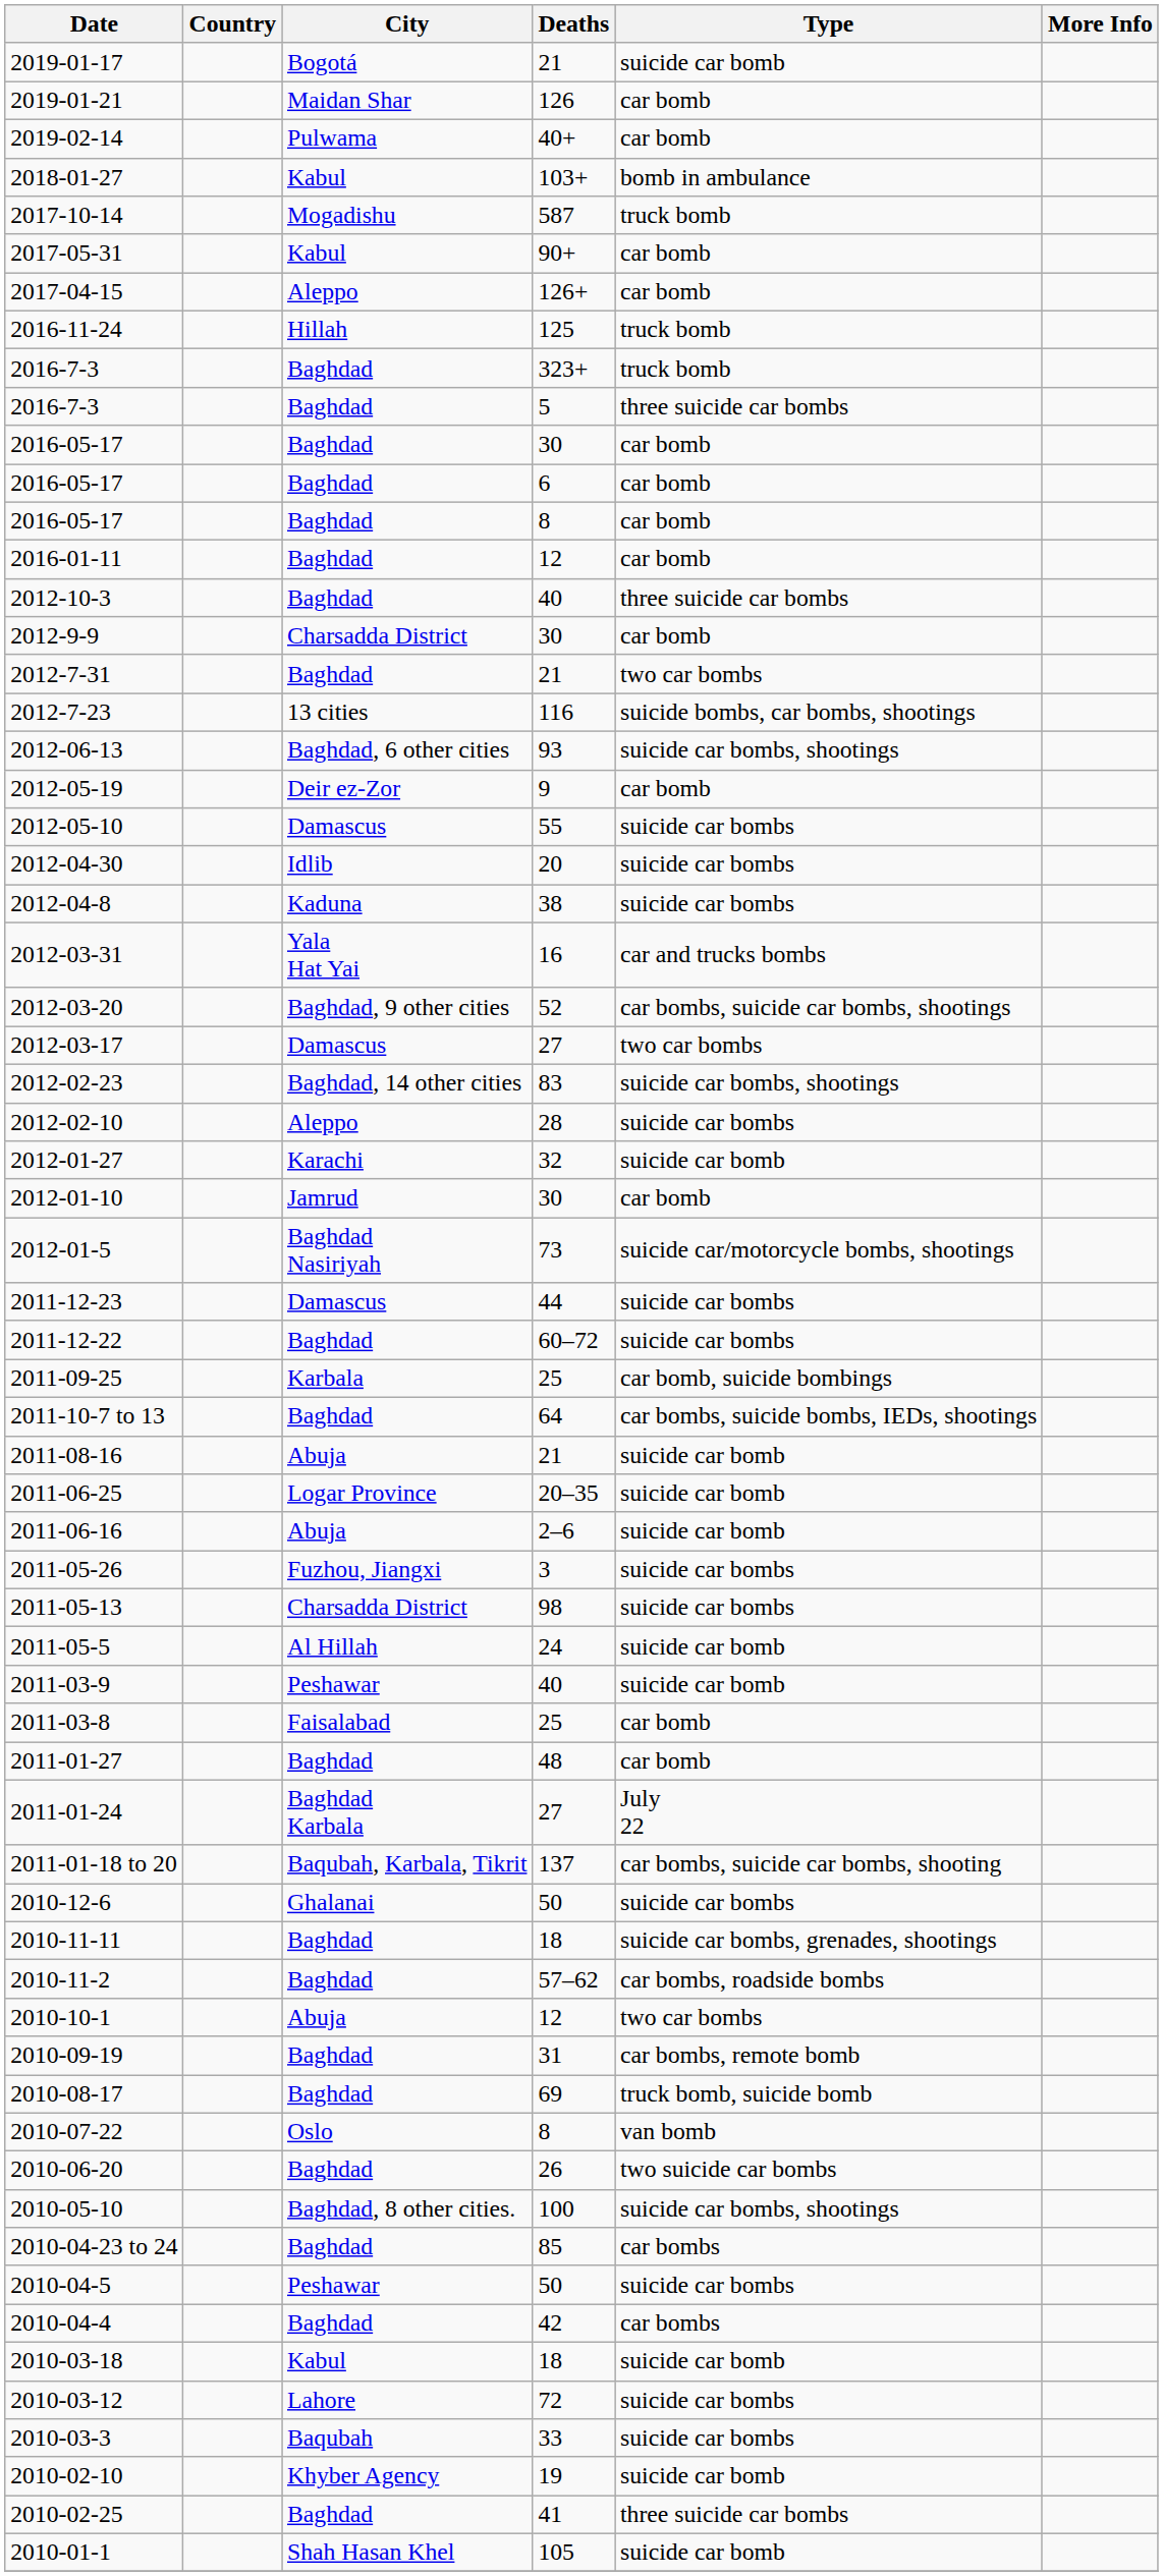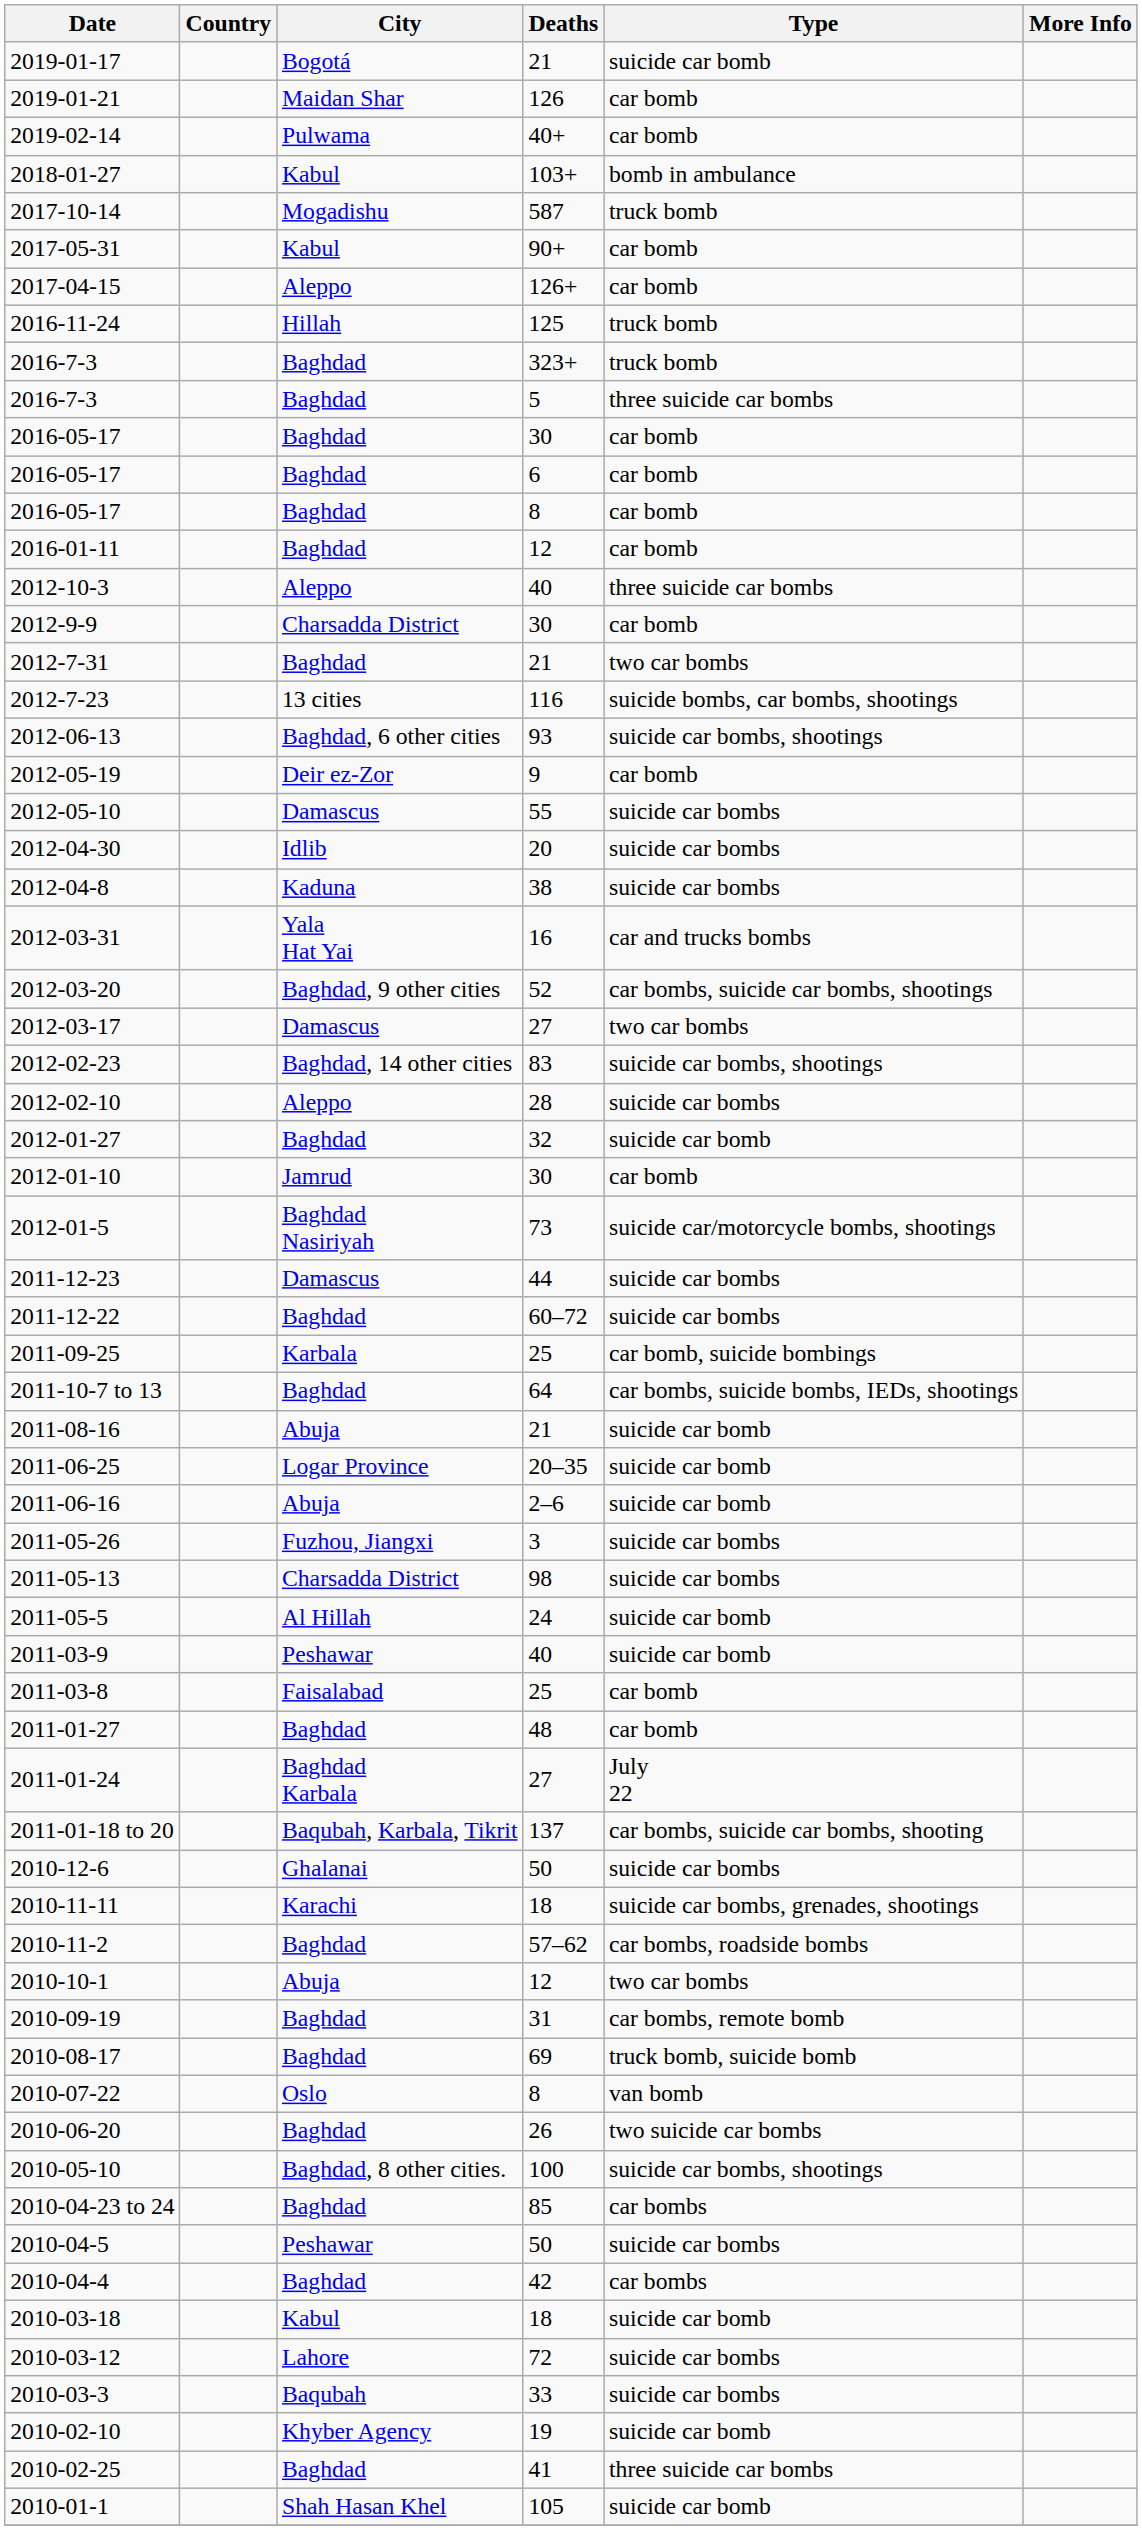 <table class="wikitable sortable">
 <tr>
 <th>Date</th>
 <th>Country</th>
 <th>City</th>
 <th>Deaths</th>
 <th>Type</th>
 <th>More Info</th>
 </tr>
 <tr>
 <td>2019-01-17</td>
 <td></td>
 <td><a href='#'>Bogotá</a></td>
 <td>21</td>
 <td>suicide car bomb</td>
 <td></td>
 </tr>
 <tr>
 <td>2019-01-21</td>
 <td></td>
 <td><a href='#'>Maidan Shar</a></td>
 <td>126</td>
 <td>car bomb</td>
 <td></td>
 </tr>
 <tr>
 <td>2019-02-14</td>
 <td></td>
 <td><a href='#'>Pulwama</a></td>
 <td>40+</td>
 <td>car bomb</td>
 <td></td>
 </tr>
 <tr>
 <td>2018-01-27</td>
 <td></td>
 <td><a href='#'>Kabul</a></td>
 <td>103+</td>
 <td>bomb in ambulance</td>
 <td></td>
 </tr>
 <tr>
 <td>2017-10-14</td>
 <td></td>
 <td><a href='#'>Mogadishu</a></td>
 <td>587</td>
 <td>truck bomb</td>
 <td></td>
 </tr>
 <tr>
 <td>2017-05-31</td>
 <td></td>
 <td><a href='#'>Kabul</a></td>
 <td>90+</td>
 <td>car bomb</td>
 <td></td>
 </tr>
 <tr>
 <td>2017-04-15</td>
 <td></td>
 <td><a href='#'>Aleppo</a></td>
 <td>126+</td>
 <td>car bomb</td>
 <td></td>
 </tr>
 <tr>
 <td>2016-11-24</td>
 <td></td>
 <td><a href='#'>Hillah</a></td>
 <td>125</td>
 <td>truck bomb</td>
 <td></td>
 </tr>
 <tr>
 <td>2016-7-3</td>
 <td></td>
 <td><a href='#'>Baghdad</a></td>
 <td>323+</td>
 <td>truck bomb</td>
 <td></td>
 </tr>
 <tr>
 <td>2016-7-3</td>
 <td></td>
 <td><a href='#'>Baghdad</a></td>
 <td>5</td>
 <td>three suicide car bombs</td>
 <td></td>
 </tr>
 <tr>
 <td>2016-05-17</td>
 <td></td>
 <td><a href='#'>Baghdad</a></td>
 <td>30</td>
 <td>car bomb</td>
 <td></td>
 </tr>
 <tr>
 <td>2016-05-17</td>
 <td></td>
 <td><a href='#'>Baghdad</a></td>
 <td>6</td>
 <td>car bomb</td>
 <td></td>
 </tr>
 <tr>
 <td>2016-05-17</td>
 <td></td>
 <td><a href='#'>Baghdad</a></td>
 <td>8</td>
 <td>car bomb</td>
 <td></td>
 </tr>
 <tr>
 <td>2016-01-11</td>
 <td></td>
 <td><a href='#'>Baghdad</a></td>
 <td>12</td>
 <td>car bomb</td>
 <td></td>
 </tr>
 <tr>
 <td>2012-10-3</td>
 <td></td>
-<td><a href='#'>Baghdad</a></td>
+<td><a href='#'>Aleppo</a></td>
 <td>40</td>
 <td>three suicide car bombs</td>
 <td></td>
 </tr>
 <tr>
 <td>2012-9-9</td>
 <td></td>
 <td><a href='#'>Charsadda District</a></td>
 <td>30</td>
 <td>car bomb</td>
 <td></td>
 </tr>
 <tr>
 <td>2012-7-31</td>
 <td></td>
 <td><a href='#'>Baghdad</a></td>
 <td>21</td>
 <td>two car bombs</td>
 <td></td>
 </tr>
 <tr>
 <td>2012-7-23</td>
 <td></td>
 <td>13 cities</td>
 <td>116</td>
 <td>suicide bombs, car bombs, shootings</td>
 <td></td>
 </tr>
 <tr>
 <td>2012-06-13</td>
 <td></td>
 <td><a href='#'>Baghdad</a>, 6 other cities</td>
 <td>93</td>
 <td>suicide car bombs, shootings</td>
 <td></td>
 </tr>
 <tr>
 <td>2012-05-19</td>
 <td></td>
 <td><a href='#'>Deir ez-Zor</a></td>
 <td>9</td>
 <td>car bomb</td>
 <td></td>
 </tr>
 <tr>
 <td>2012-05-10</td>
 <td></td>
 <td><a href='#'>Damascus</a></td>
 <td>55</td>
 <td>suicide car bombs</td>
 <td></td>
 </tr>
 <tr>
 <td>2012-04-30</td>
 <td></td>
 <td><a href='#'>Idlib</a></td>
 <td>20</td>
 <td>suicide car bombs</td>
 <td></td>
 </tr>
 <tr>
 <td>2012-04-8</td>
 <td></td>
 <td><a href='#'>Kaduna</a></td>
 <td>38</td>
 <td>suicide car bombs</td>
 <td></td>
 </tr>
 <tr>
 <td>2012-03-31</td>
 <td></td>
 <td><a href='#'>Yala</a><br><a href='#'>Hat Yai</a></td>
 <td>16</td>
 <td>car and trucks bombs</td>
 <td></td>
 </tr>
 <tr>
 <td>2012-03-20</td>
 <td></td>
 <td><a href='#'>Baghdad</a>, 9 other cities</td>
 <td>52</td>
 <td>car bombs, suicide car bombs, shootings</td>
 <td></td>
 </tr>
 <tr>
 <td>2012-03-17</td>
 <td></td>
 <td><a href='#'>Damascus</a></td>
 <td>27</td>
 <td>two car bombs</td>
 <td></td>
 </tr>
 <tr>
 <td>2012-02-23</td>
 <td></td>
 <td><a href='#'>Baghdad</a>, 14 other cities</td>
 <td>83</td>
 <td>suicide car bombs, shootings</td>
 <td></td>
 </tr>
 <tr>
 <td>2012-02-10</td>
 <td></td>
 <td><a href='#'>Aleppo</a></td>
 <td>28</td>
 <td>suicide car bombs</td>
 <td></td>
 </tr>
 <tr>
 <td>2012-01-27</td>
 <td></td>
-<td><a href='#'>Karachi</a></td>
+<td><a href='#'>Baghdad</a></td>
 <td>32</td>
 <td>suicide car bomb</td>
 <td></td>
 </tr>
 <tr>
 <td>2012-01-10</td>
 <td></td>
 <td><a href='#'>Jamrud</a></td>
 <td>30</td>
 <td>car bomb</td>
 <td></td>
 </tr>
 <tr>
 <td>2012-01-5</td>
 <td></td>
 <td><a href='#'>Baghdad</a><br><a href='#'>Nasiriyah</a></td>
 <td>73</td>
 <td>suicide car/motorcycle bombs, shootings</td>
 <td></td>
 </tr>
 <tr>
 <td>2011-12-23</td>
 <td></td>
 <td><a href='#'>Damascus</a></td>
 <td>44</td>
 <td>suicide car bombs</td>
 <td></td>
 </tr>
 <tr>
 <td>2011-12-22</td>
 <td></td>
 <td><a href='#'>Baghdad</a></td>
 <td>60–72</td>
 <td>suicide car bombs</td>
 <td></td>
 </tr>
 <tr>
 <td>2011-09-25</td>
 <td></td>
 <td><a href='#'>Karbala</a></td>
 <td>25</td>
 <td>car bomb, suicide bombings</td>
 <td></td>
 </tr>
 <tr>
 <td>2011-10-7 to 13</td>
 <td></td>
 <td><a href='#'>Baghdad</a></td>
 <td>64</td>
 <td>car bombs, suicide bombs, IEDs, shootings</td>
 <td></td>
 </tr>
 <tr>
 <td>2011-08-16</td>
 <td></td>
 <td><a href='#'>Abuja</a></td>
 <td>21</td>
 <td>suicide car bomb</td>
 <td></td>
 </tr>
 <tr>
 <td>2011-06-25</td>
 <td></td>
 <td><a href='#'>Logar Province</a></td>
 <td>20–35</td>
 <td>suicide car bomb</td>
 <td></td>
 </tr>
 <tr>
 <td>2011-06-16</td>
 <td></td>
 <td><a href='#'>Abuja</a></td>
 <td>2–6</td>
 <td>suicide car bomb</td>
 <td></td>
 </tr>
 <tr>
 <td>2011-05-26</td>
 <td></td>
 <td><a href='#'>Fuzhou, Jiangxi</a></td>
 <td>3</td>
 <td>suicide car bombs</td>
 <td></td>
 </tr>
 <tr>
 <td>2011-05-13</td>
 <td></td>
 <td><a href='#'>Charsadda District</a></td>
 <td>98</td>
 <td>suicide car bombs</td>
 <td></td>
 </tr>
 <tr>
 <td>2011-05-5</td>
 <td></td>
 <td><a href='#'>Al Hillah</a></td>
 <td>24</td>
 <td>suicide car bomb</td>
 <td></td>
 </tr>
 <tr>
 <td>2011-03-9</td>
 <td></td>
 <td><a href='#'>Peshawar</a></td>
 <td>40</td>
 <td>suicide car bomb</td>
 <td></td>
 </tr>
 <tr>
 <td>2011-03-8</td>
 <td></td>
 <td><a href='#'>Faisalabad</a></td>
 <td>25</td>
 <td>car bomb</td>
 <td></td>
 </tr>
 <tr>
 <td>2011-01-27</td>
 <td></td>
 <td><a href='#'>Baghdad</a></td>
 <td>48</td>
 <td>car bomb</td>
 <td></td>
 </tr>
 <tr>
 <td>2011-01-24</td>
 <td></td>
 <td><a href='#'>Baghdad</a><br><a href='#'>Karbala</a></td>
 <td>27</td>
 <td car bombs, roadside bombs>July<br> 22</td>
 <td></td>
 </tr>
 <tr>
 <td>2011-01-18 to 20</td>
 <td></td>
 <td><a href='#'>Baqubah</a>, <a href='#'>Karbala</a>, <a href='#'>Tikrit</a></td>
 <td>137</td>
 <td>car bombs, suicide car bombs, shooting</td>
 <td></td>
 </tr>
 <tr>
 <td>2010-12-6</td>
 <td></td>
 <td><a href='#'>Ghalanai</a></td>
 <td>50</td>
 <td>suicide car bombs</td>
 <td></td>
 </tr>
 <tr>
 <td>2010-11-11</td>
 <td></td>
-<td><a href='#'>Baghdad</a></td>
+<td><a href='#'>Karachi</a></td>
 <td>18</td>
 <td>suicide car bombs, grenades, shootings</td>
 <td></td>
 </tr>
 <tr>
 <td>2010-11-2</td>
 <td></td>
 <td><a href='#'>Baghdad</a></td>
 <td>57–62</td>
 <td>car bombs, roadside bombs</td>
 <td></td>
 </tr>
 <tr>
 <td>2010-10-1</td>
 <td></td>
 <td><a href='#'>Abuja</a></td>
 <td>12</td>
 <td>two car bombs</td>
 <td></td>
 </tr>
 <tr>
 <td>2010-09-19</td>
 <td></td>
 <td><a href='#'>Baghdad</a></td>
 <td>31</td>
 <td>car bombs, remote bomb</td>
 <td></td>
 </tr>
 <tr>
 <td>2010-08-17</td>
 <td></td>
 <td><a href='#'>Baghdad</a></td>
 <td>69</td>
 <td>truck bomb, suicide bomb</td>
 <td></td>
 </tr>
 <tr>
 <td>2010-07-22</td>
 <td></td>
 <td><a href='#'>Oslo</a></td>
 <td>8</td>
 <td>van bomb</td>
 <td></td>
 </tr>
 <tr>
 <td>2010-06-20</td>
 <td></td>
 <td><a href='#'>Baghdad</a></td>
 <td>26</td>
 <td>two suicide car bombs</td>
 <td></td>
 </tr>
 <tr>
 <td>2010-05-10</td>
 <td></td>
 <td><a href='#'>Baghdad</a>, 8 other cities.</td>
 <td>100</td>
 <td>suicide car bombs, shootings</td>
 <td></td>
 </tr>
 <tr>
 <td>2010-04-23 to 24</td>
 <td></td>
 <td><a href='#'>Baghdad</a></td>
 <td>85</td>
 <td>car bombs</td>
 <td></td>
 </tr>
 <tr>
 <td>2010-04-5</td>
 <td></td>
 <td><a href='#'>Peshawar</a></td>
 <td>50</td>
 <td>suicide car bombs</td>
 <td></td>
 </tr>
 <tr>
 <td>2010-04-4</td>
 <td></td>
 <td><a href='#'>Baghdad</a></td>
 <td>42</td>
 <td>car bombs</td>
 <td></td>
 </tr>
 <tr>
 <td>2010-03-18</td>
 <td></td>
 <td><a href='#'>Kabul</a></td>
 <td>18</td>
 <td>suicide car bomb</td>
 <td></td>
 </tr>
 <tr>
 <td>2010-03-12</td>
 <td></td>
 <td><a href='#'>Lahore</a></td>
 <td>72</td>
 <td>suicide car bombs</td>
 <td></td>
 </tr>
 <tr>
 <td>2010-03-3</td>
 <td></td>
 <td><a href='#'>Baqubah</a></td>
 <td>33</td>
 <td>suicide car bombs</td>
 <td></td>
 </tr>
 <tr>
 <td>2010-02-10</td>
 <td></td>
 <td><a href='#'>Khyber Agency</a></td>
 <td>19</td>
 <td>suicide car bomb</td>
 <td></td>
 </tr>
 <tr>
 <td>2010-02-25</td>
 <td></td>
 <td><a href='#'>Baghdad</a></td>
 <td>41</td>
 <td>three suicide car bombs</td>
 <td></td>
 </tr>
 <tr>
 <td>2010-01-1</td>
 <td></td>
 <td><a href='#'>Shah Hasan Khel</a></td>
 <td>105</td>
 <td>suicide car bomb</td>
 <td></td>
 </tr>
 <tr>
 </tr>
 </table>
